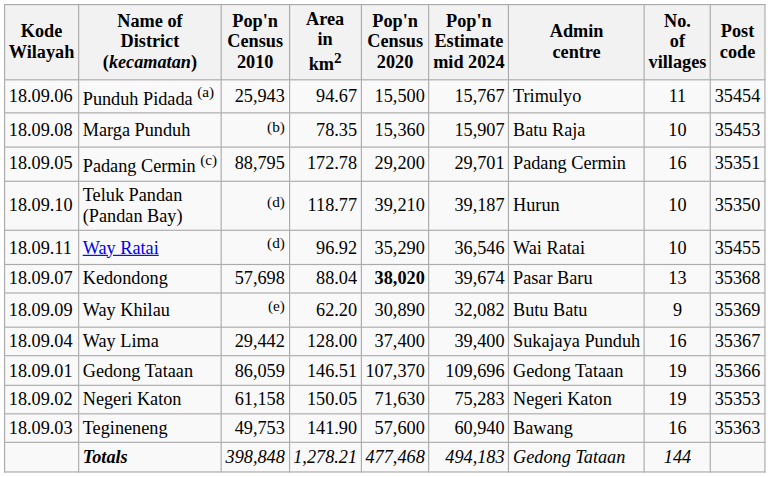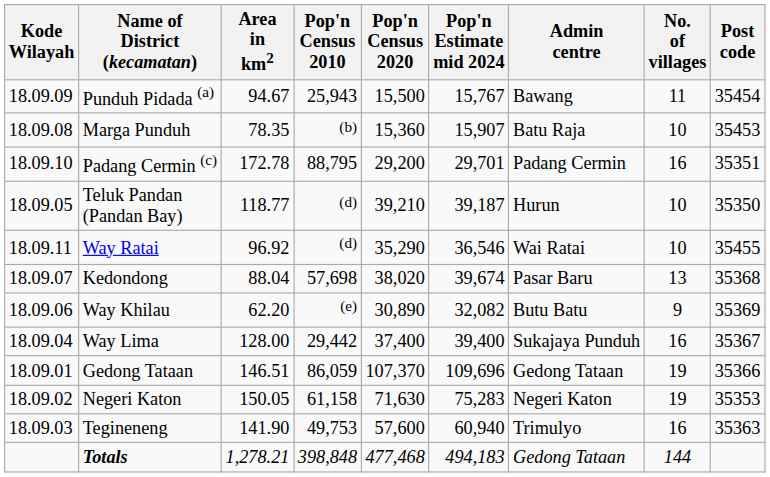 <table class="sortable wikitable">
 <tr>
 <th>Kode <br>Wilayah</th>
 <th>Name of<br>District<br>(<em>kecamatan</em>)</th>
+<th>Area <br> in<br>km<sup>2</sup></th>
 <th>Pop'n<br>Census<br>2010</th>
-<th>Area <br> in<br>km<sup>2</sup></th>
 <th>Pop'n<br>Census<br>2020</th>
 <th>Pop'n<br>Estimate<br>mid 2024</th>
 <th>Admin <br> centre</th>
 <th>No.<br>of<br>villages</th>
 <th>Post<br>code</th>
 </tr>
 <tr>
-<td>18.09.06</td>
+<td>18.09.09</td>
 <td>Punduh Pidada <sup>(a)</sup></td>
+<td align="right">94.67</td>
 <td align="right">25,943</td>
-<td align="right">94.67</td>
 <td align="right">15,500</td>
 <td align="right">15,767</td>
-<td>Trimulyo</td>
+<td>Bawang</td>
 <td align="center">11</td>
 <td>35454</td>
 </tr>
 <tr>
 <td>18.09.08</td>
 <td>Marga Punduh</td>
+<td align="right">78.35</td>
 <td align="right"><sup>(b)</sup></td>
-<td align="right">78.35</td>
 <td align="right">15,360</td>
 <td align="right">15,907</td>
 <td>Batu Raja</td>
 <td align="center">10</td>
 <td>35453</td>
 </tr>
 <tr>
-<td>18.09.05</td>
+<td>18.09.10</td>
 <td>Padang Cermin <sup>(c)</sup></td>
+<td align="right">172.78</td>
 <td align="right">88,795</td>
-<td align="right">172.78</td>
 <td align="right">29,200</td>
 <td align="right">29,701</td>
 <td>Padang Cermin</td>
 <td align="center">16</td>
 <td>35351</td>
 </tr>
 <tr>
-<td>18.09.10</td>
+<td>18.09.05</td>
 <td>Teluk Pandan <br> (Pandan Bay)</td>
+<td align="right">118.77</td>
 <td align="right"><sup>(d)</sup></td>
-<td align="right">118.77</td>
 <td align="right">39,210</td>
 <td align="right">39,187</td>
 <td>Hurun</td>
 <td align="center">10</td>
 <td>35350</td>
 </tr>
 <tr>
 <td>18.09.11</td>
 <td><a href='#'>Way Ratai</a></td>
+<td align="right">96.92</td>
 <td align="right"><sup>(d)</sup></td>
-<td align="right">96.92</td>
 <td align="right">35,290</td>
 <td align="right">36,546</td>
 <td>Wai Ratai</td>
 <td align="center">10</td>
 <td>35455</td>
 </tr>
 <tr>
 <td>18.09.07</td>
 <td>Kedondong</td>
+<td align="right">88.04</td>
 <td align="right">57,698</td>
-<td align="right">88.04</td>
-<td align="right"><strong>38,020</strong></td>
+<td align="right">38,020</td>
 <td align="right">39,674</td>
 <td>Pasar Baru</td>
 <td align="center">13</td>
 <td>35368</td>
 </tr>
 <tr>
-<td>18.09.09</td>
+<td>18.09.06</td>
 <td>Way Khilau</td>
+<td align="right">62.20</td>
 <td align="right"><sup>(e)</sup></td>
-<td align="right">62.20</td>
 <td align="right">30,890</td>
 <td align="right">32,082</td>
 <td>Butu Batu</td>
 <td align="center">9</td>
 <td>35369</td>
 </tr>
 <tr>
 <td>18.09.04</td>
 <td>Way Lima</td>
+<td align="right">128.00</td>
 <td align="right">29,442</td>
-<td align="right">128.00</td>
 <td align="right">37,400</td>
 <td align="right">39,400</td>
 <td>Sukajaya Punduh</td>
 <td align="center">16</td>
 <td>35367</td>
 </tr>
 <tr>
 <td>18.09.01</td>
 <td>Gedong Tataan</td>
+<td align="right">146.51</td>
 <td align="right">86,059</td>
-<td align="right">146.51</td>
 <td align="right">107,370</td>
 <td align="right">109,696</td>
 <td>Gedong Tataan</td>
 <td align="center">19</td>
 <td>35366</td>
 </tr>
 <tr>
 <td>18.09.02</td>
 <td>Negeri Katon</td>
+<td align="right">150.05</td>
 <td align="right">61,158</td>
-<td align="right">150.05</td>
 <td align="right">71,630</td>
 <td align="right">75,283</td>
 <td>Negeri Katon</td>
 <td align="center">19</td>
 <td>35353</td>
 </tr>
 <tr>
 <td>18.09.03</td>
 <td>Tegineneng</td>
+<td align="right">141.90</td>
 <td align="right">49,753</td>
-<td align="right">141.90</td>
 <td align="right">57,600</td>
 <td align="right">60,940</td>
-<td>Bawang</td>
+<td>Trimulyo</td>
 <td align="center">16</td>
 <td>35363</td>
 </tr>
 <tr>
 <td></td>
 <td><strong><em>Totals</em></strong></td>
+<td align="right"><em>1,278.21</em></td>
 <td align="right"><em>398,848</em></td>
-<td align="right"><em>1,278.21</em></td>
 <td align="right"><em>477,468</em></td>
 <td align="right"><em>494,183</em></td>
 <td><em>Gedong Tataan</em></td>
 <td align="center"><em>144</em></td>
 <td></td>
 </tr>
 </table>
